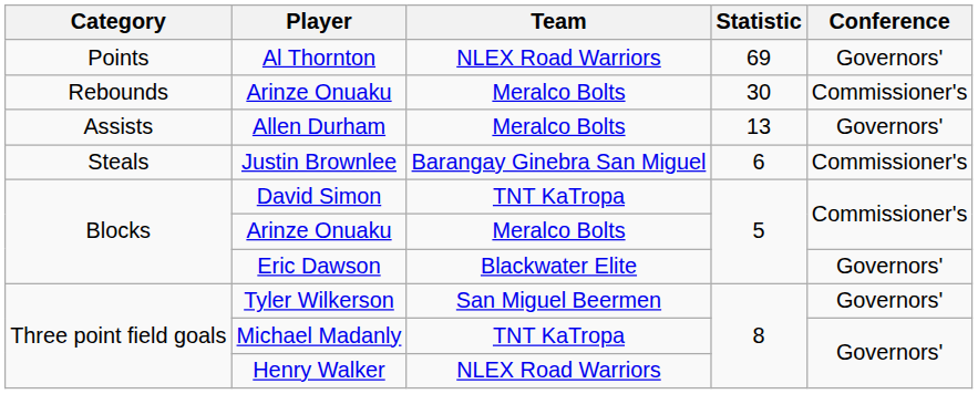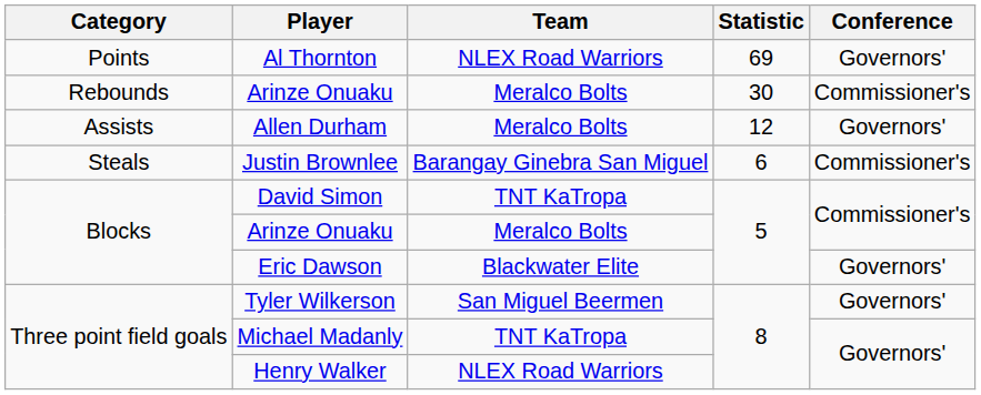 <table class="wikitable" style="text-align:center">
 <tr>
 <th>Category</th>
 <th>Player</th>
 <th>Team</th>
 <th>Statistic</th>
 <th>Conference</th>
 </tr>
 <tr>
 <td>Points</td>
 <td><a href='#'>Al Thornton</a></td>
 <td><a href='#'>NLEX Road Warriors</a></td>
 <td>69</td>
 <td>Governors'</td>
 </tr>
 <tr>
 <td>Rebounds</td>
 <td><a href='#'>Arinze Onuaku</a></td>
 <td><a href='#'>Meralco Bolts</a></td>
 <td>30</td>
 <td>Commissioner's</td>
 </tr>
 <tr>
 <td>Assists</td>
 <td><a href='#'>Allen Durham</a></td>
 <td><a href='#'>Meralco Bolts</a></td>
-<td>13</td>
+<td>12</td>
 <td>Governors'</td>
 </tr>
 <tr>
 <td>Steals</td>
 <td><a href='#'>Justin Brownlee</a></td>
 <td><a href='#'>Barangay Ginebra San Miguel</a></td>
 <td>6</td>
 <td>Commissioner's</td>
 </tr>
 <tr>
 <td rowspan=3>Blocks</td>
 <td><a href='#'>David Simon</a></td>
 <td><a href='#'>TNT KaTropa</a></td>
 <td rowspan=3>5</td>
 <td rowspan=2>Commissioner's</td>
 </tr>
 <tr>
 <td><a href='#'>Arinze Onuaku</a></td>
 <td><a href='#'>Meralco Bolts</a></td>
 </tr>
 <tr>
 <td><a href='#'>Eric Dawson</a></td>
 <td><a href='#'>Blackwater Elite</a></td>
 <td>Governors'</td>
 </tr>
 <tr>
 <td rowspan=3>Three point field goals</td>
 <td><a href='#'>Tyler Wilkerson</a></td>
 <td><a href='#'>San Miguel Beermen</a></td>
 <td rowspan=3>8</td>
 <td>Governors'</td>
 </tr>
 <tr>
 <td><a href='#'>Michael Madanly</a></td>
 <td><a href='#'>TNT KaTropa</a></td>
 <td rowspan=2>Governors'</td>
 </tr>
 <tr>
 <td><a href='#'>Henry Walker</a></td>
 <td><a href='#'>NLEX Road Warriors</a></td>
 </tr>
 </table>
